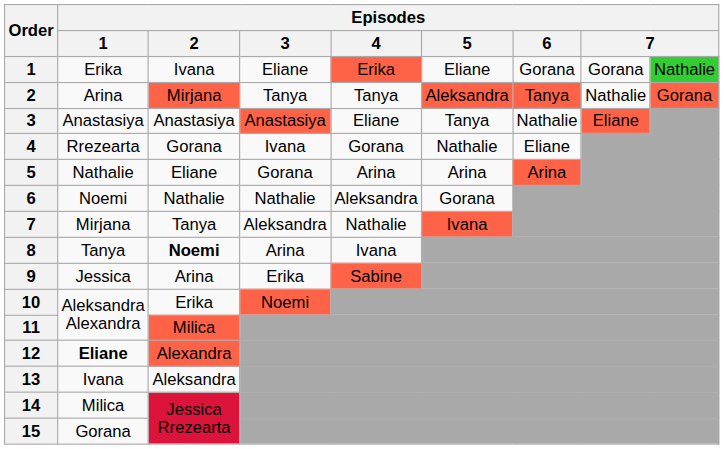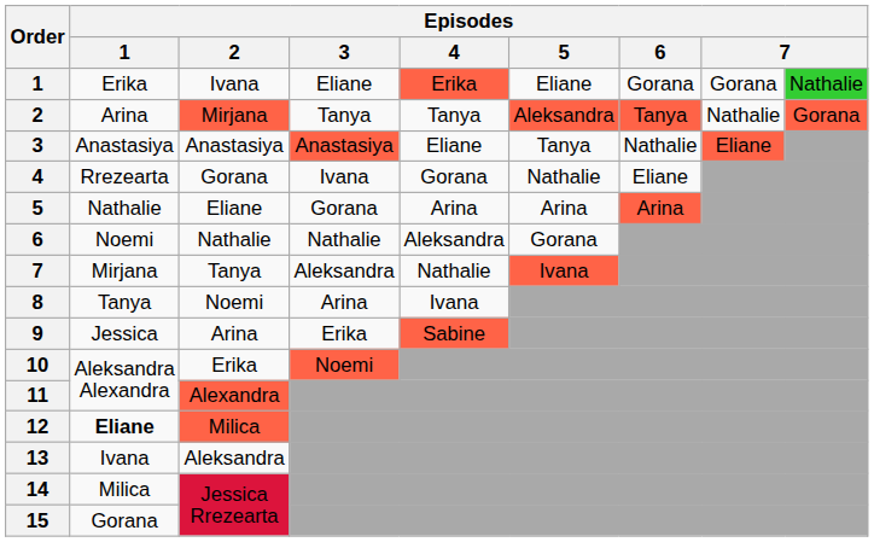 <table class="wikitable" style="text-align:center; font-size:92%">
 <tr>
 <th rowspan=2>Order</th>
 <th colspan=8>Episodes</th>
 </tr>
 <tr>
 <th>1</th>
 <th>2</th>
 <th>3</th>
 <th>4</th>
 <th>5</th>
 <th>6</th>
 <th colspan=2>7</th>
 </tr>
 <tr>
 <th>1</th>
 <td>Erika</td>
 <td>Ivana</td>
 <td>Eliane</td>
 <td style="background:tomato;">Erika</td>
 <td>Eliane</td>
 <td>Gorana</td>
 <td>Gorana</td>
 <td style="background:LimeGreen;">Nathalie</td>
 </tr>
 <tr>
 <th>2</th>
 <td>Arina</td>
 <td style="background:tomato;">Mirjana</td>
 <td>Tanya</td>
 <td>Tanya</td>
 <td style="background:tomato;">Aleksandra</td>
 <td style="background:tomato;">Tanya</td>
 <td>Nathalie</td>
 <td style="background:tomato;">Gorana</td>
 </tr>
 <tr>
 <th>3</th>
 <td>Anastasiya</td>
 <td>Anastasiya</td>
 <td style="background:tomato;">Anastasiya</td>
 <td>Eliane</td>
 <td>Tanya</td>
 <td>Nathalie</td>
 <td style="background:tomato;">Eliane</td>
 <td style="background:darkgrey;"></td>
 </tr>
 <tr>
 <th>4</th>
 <td>Rrezearta</td>
 <td>Gorana</td>
 <td>Ivana</td>
 <td>Gorana</td>
 <td>Nathalie</td>
 <td>Eliane</td>
 <td style="background:darkgrey;" colspan="2"></td>
 </tr>
 <tr>
 <th>5</th>
 <td>Nathalie</td>
 <td>Eliane</td>
 <td>Gorana</td>
 <td>Arina</td>
 <td>Arina</td>
 <td style="background:tomato;">Arina</td>
 <td style="background:darkgrey;" colspan="2"></td>
 </tr>
 <tr>
 <th>6</th>
 <td>Noemi</td>
 <td>Nathalie</td>
 <td>Nathalie</td>
 <td>Aleksandra</td>
 <td>Gorana</td>
 <td style="background:darkgrey;" colspan="3"></td>
 </tr>
 <tr>
 <th>7</th>
 <td>Mirjana</td>
 <td>Tanya</td>
 <td>Aleksandra</td>
 <td>Nathalie</td>
 <td style="background:tomato;">Ivana</td>
 <td style="background:darkgrey;" colspan="3"></td>
 </tr>
 <tr>
 <th>8</th>
 <td>Tanya</td>
-<td><strong>Noemi</strong></td>
+<td>Noemi</td>
 <td>Arina</td>
 <td>Ivana</td>
 <td style="background:darkgrey;" colspan="4"></td>
 </tr>
 <tr>
 <th>9</th>
 <td>Jessica</td>
 <td>Arina</td>
 <td>Erika</td>
 <td style="background:tomato;">Sabine</td>
 <td style="background:darkgrey;" colspan="4"></td>
 </tr>
 <tr>
 <th>10</th>
 <td rowspan=2>Aleksandra<br>Alexandra</td>
 <td>Erika</td>
 <td style="background:tomato;">Noemi</td>
 <td style="background:darkgrey;" colspan="5"></td>
 </tr>
 <tr>
 <th>11</th>
-<td style="background:tomato;">Milica</td>
+<td style="background:tomato;">Alexandra</td>
 <td style="background:darkgrey;" colspan="6"></td>
 </tr>
 <tr>
 <th>12</th>
 <td><strong>Eliane</strong></td>
-<td style="background:tomato;">Alexandra</td>
+<td style="background:tomato;">Milica</td>
 <td style="background:darkgrey;" colspan="6"></td>
 </tr>
 <tr>
 <th>13</th>
 <td>Ivana</td>
 <td>Aleksandra</td>
 <td style="background:darkgrey;" colspan="6"></td>
 </tr>
 <tr>
 <th>14</th>
 <td>Milica</td>
 <td rowspan=2 style="background:crimson;"><span>Jessica<br>Rrezearta</span></td>
 <td style="background:darkgrey;" colspan="6"></td>
 </tr>
 <tr>
 <th>15</th>
 <td>Gorana</td>
 <td style="background:darkgrey;" colspan="6"></td>
 </tr>
 </table>
